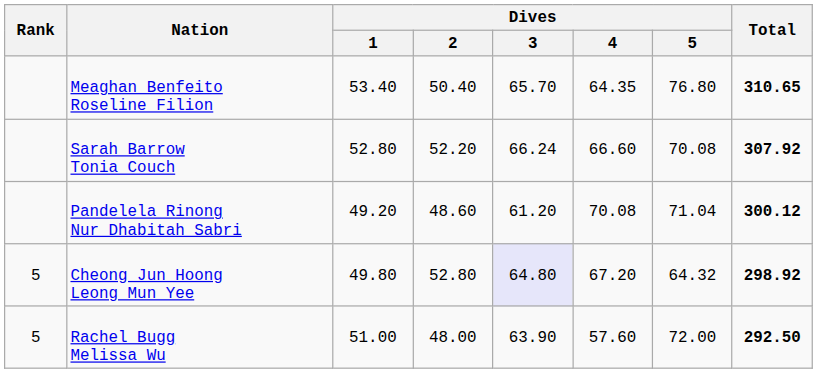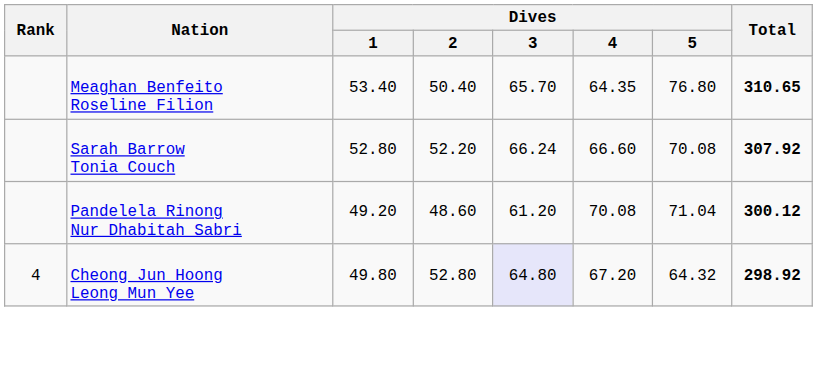 <table class="wikitable" width="75%">
 <tr>
 <th rowspan="2" width="7%">Rank</th>
 <th rowspan="2" width="30%">Nation</th>
 <th colspan="5">Dives</th>
 <th rowspan="2" width="9%">Total</th>
 </tr>
 <tr>
 <th width="9%">1</th>
 <th width="9%">2</th>
 <th width="9%">3</th>
 <th width="9%">4</th>
 <th width="9%">5</th>
 </tr>
 <tr>
 <td align="center"></td>
 <td><br><a href='#'>Meaghan Benfeito</a><br><a href='#'>Roseline Filion</a></td>
 <td align="center">53.40</td>
 <td align="center">50.40</td>
 <td align="center">65.70</td>
 <td align="center">64.35</td>
 <td align="center">76.80</td>
 <td align="center"><strong>310.65</strong></td>
 </tr>
 <tr>
 <td align="center"></td>
 <td><br><a href='#'>Sarah Barrow</a><br><a href='#'>Tonia Couch</a></td>
 <td align="center">52.80</td>
 <td align="center">52.20</td>
 <td align="center">66.24</td>
 <td align="center">66.60</td>
 <td align="center">70.08</td>
 <td align="center"><strong>307.92</strong></td>
 </tr>
 <tr>
 <td align="center"></td>
 <td><br><a href='#'>Pandelela Rinong</a><br><a href='#'>Nur Dhabitah Sabri</a></td>
 <td align="center">49.20</td>
 <td align="center">48.60</td>
 <td align="center">61.20</td>
 <td align="center">70.08</td>
 <td align="center">71.04</td>
 <td align="center"><strong>300.12</strong></td>
 </tr>
 <tr>
-<td align="center">5</td>
+<td align="center">4</td>
 <td><br><a href='#'>Cheong Jun Hoong</a><br><a href='#'>Leong Mun Yee</a></td>
 <td align="center">49.80</td>
 <td align="center">52.80</td>
 <td align="center" style="background: lavender;">64.80</td>
 <td align="center">67.20</td>
 <td align="center">64.32</td>
 <td align="center"><strong>298.92</strong></td>
 </tr>
-<tr>
-<td align="center">5</td>
-<td><br><a href='#'>Rachel Bugg</a><br><a href='#'>Melissa Wu</a></td>
-<td align="center">51.00</td>
-<td align="center">48.00</td>
-<td align="center">63.90</td>
-<td align="center">57.60</td>
-<td align="center">72.00</td>
-<td align="center"><strong>292.50</strong></td>
-</tr>
 </table>
